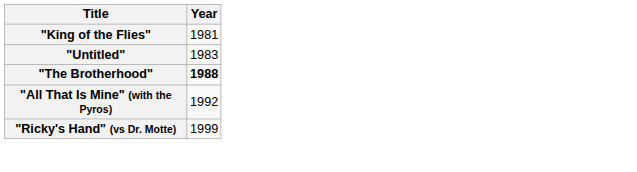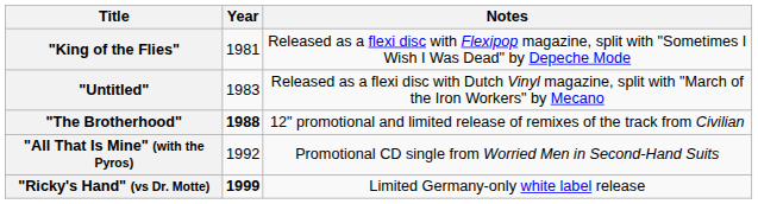 <table class="wikitable plainrowheaders" style="text-align:center;">
 <tr>
 <th scope="col" style="width:14em;">Title</th>
 <th scope="col" style="width:2em;">Year</th>
+<th scope="col" style="width:32em;">Notes</th>
 </tr>
 <tr>
 <th scope="row">"King of the Flies"</th>
 <td>1981</td>
+<td>Released as a <a href='#'>flexi disc</a> with <em><a href='#'>Flexipop</a></em> magazine, split with "Sometimes I Wish I Was Dead" by <a href='#'>Depeche Mode</a></td>
 </tr>
 <tr>
 <th scope="row">"Untitled"</th>
 <td>1983</td>
+<td>Released as a flexi disc with Dutch <em>Vinyl</em> magazine, split with "March of the Iron Workers" by <a href='#'>Mecano</a></td>
 </tr>
 <tr>
 <th scope="row">"The Brotherhood"</th>
 <td><strong>1988</strong></td>
+<td>12" promotional and limited release of remixes of the track from <em>Civilian</em></td>
 </tr>
 <tr>
 <th scope="row">"All That Is Mine" <small>(with the Pyros)</small></th>
 <td>1992</td>
+<td>Promotional CD single from <em>Worried Men in Second-Hand Suits</em></td>
 </tr>
 <tr>
 <th scope="row">"Ricky's Hand" <small>(vs Dr. Motte)</small></th>
-<td>1999</td>
+<td><strong>1999</strong></td>
+<td>Limited Germany-only <a href='#'>white label</a> release</td>
 </tr>
 </table>
